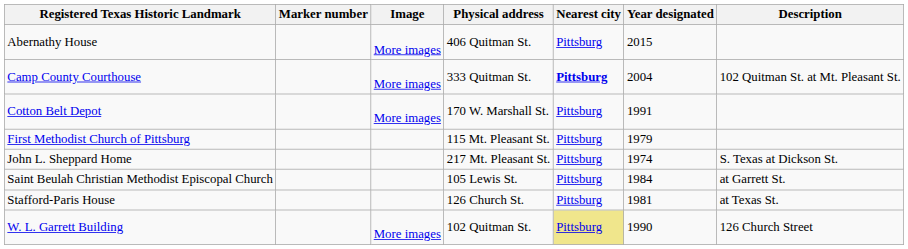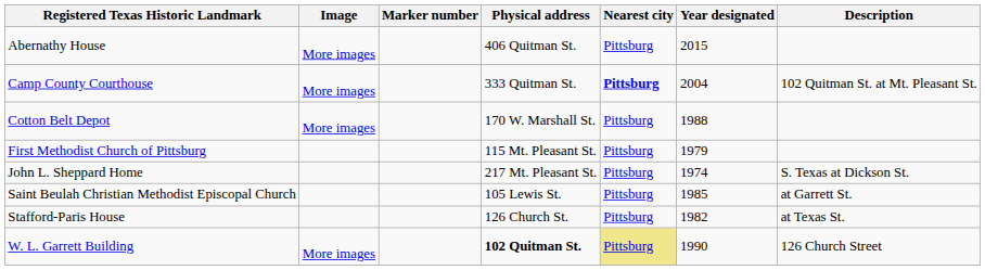 <table class="wikitable sortable">
 <tr>
 <th>Registered Texas Historic Landmark</th>
+<th>Image</th>
 <th>Marker number</th>
-<th>Image</th>
 <th>Physical address</th>
 <th>Nearest city</th>
 <th>Year designated</th>
 <th>Description</th>
 </tr>
 <tr>
 <td>Abernathy House</td>
+<td><br> <a href='#'>More images</a></td>
 <td></td>
-<td><br> <a href='#'>More images</a></td>
 <td>406 Quitman St.<br></td>
 <td><a href='#'>Pittsburg</a></td>
 <td>2015</td>
 <td></td>
 </tr>
 <tr>
 <td><a href='#'>Camp County Courthouse</a></td>
+<td><br> <a href='#'>More images</a></td>
 <td></td>
-<td><br> <a href='#'>More images</a></td>
 <td>333 Quitman St.<br></td>
 <td><strong><a href='#'>Pittsburg</a></strong></td>
 <td>2004</td>
 <td>102 Quitman St. at Mt. Pleasant St.</td>
 </tr>
 <tr>
 <td><a href='#'>Cotton Belt Depot</a></td>
+<td><br> <a href='#'>More images</a></td>
 <td></td>
-<td><br> <a href='#'>More images</a></td>
 <td>170 W. Marshall St.<br></td>
 <td><a href='#'>Pittsburg</a></td>
-<td>1991</td>
+<td>1988</td>
 <td></td>
 </tr>
 <tr>
 <td><a href='#'>First Methodist Church of Pittsburg</a></td>
 <td></td>
 <td></td>
 <td>115 Mt. Pleasant St.<br></td>
 <td><a href='#'>Pittsburg</a></td>
 <td>1979</td>
 <td></td>
 </tr>
 <tr>
 <td>John L. Sheppard Home</td>
 <td></td>
 <td></td>
 <td>217 Mt. Pleasant St.<br></td>
 <td><a href='#'>Pittsburg</a></td>
 <td>1974</td>
 <td>S. Texas at Dickson St.</td>
 </tr>
 <tr>
 <td>Saint Beulah Christian Methodist Episcopal Church</td>
 <td></td>
 <td></td>
 <td>105 Lewis St.<br></td>
 <td><a href='#'>Pittsburg</a></td>
-<td>1984</td>
+<td>1985</td>
 <td>at Garrett St.</td>
 </tr>
 <tr>
 <td>Stafford-Paris House</td>
 <td></td>
 <td></td>
 <td>126 Church St.<br></td>
 <td><a href='#'>Pittsburg</a></td>
-<td>1981</td>
+<td>1982</td>
 <td>at Texas St.</td>
 </tr>
 <tr>
 <td><a href='#'>W. L. Garrett Building</a></td>
+<td><br> <a href='#'>More images</a></td>
 <td></td>
-<td><br> <a href='#'>More images</a></td>
-<td>102 Quitman St.<br></td>
+<td><strong>102 Quitman St.<br></strong></td>
 <td style="background: khaki;"><a href='#'>Pittsburg</a></td>
 <td>1990</td>
 <td>126 Church Street</td>
 </tr>
 </table>
